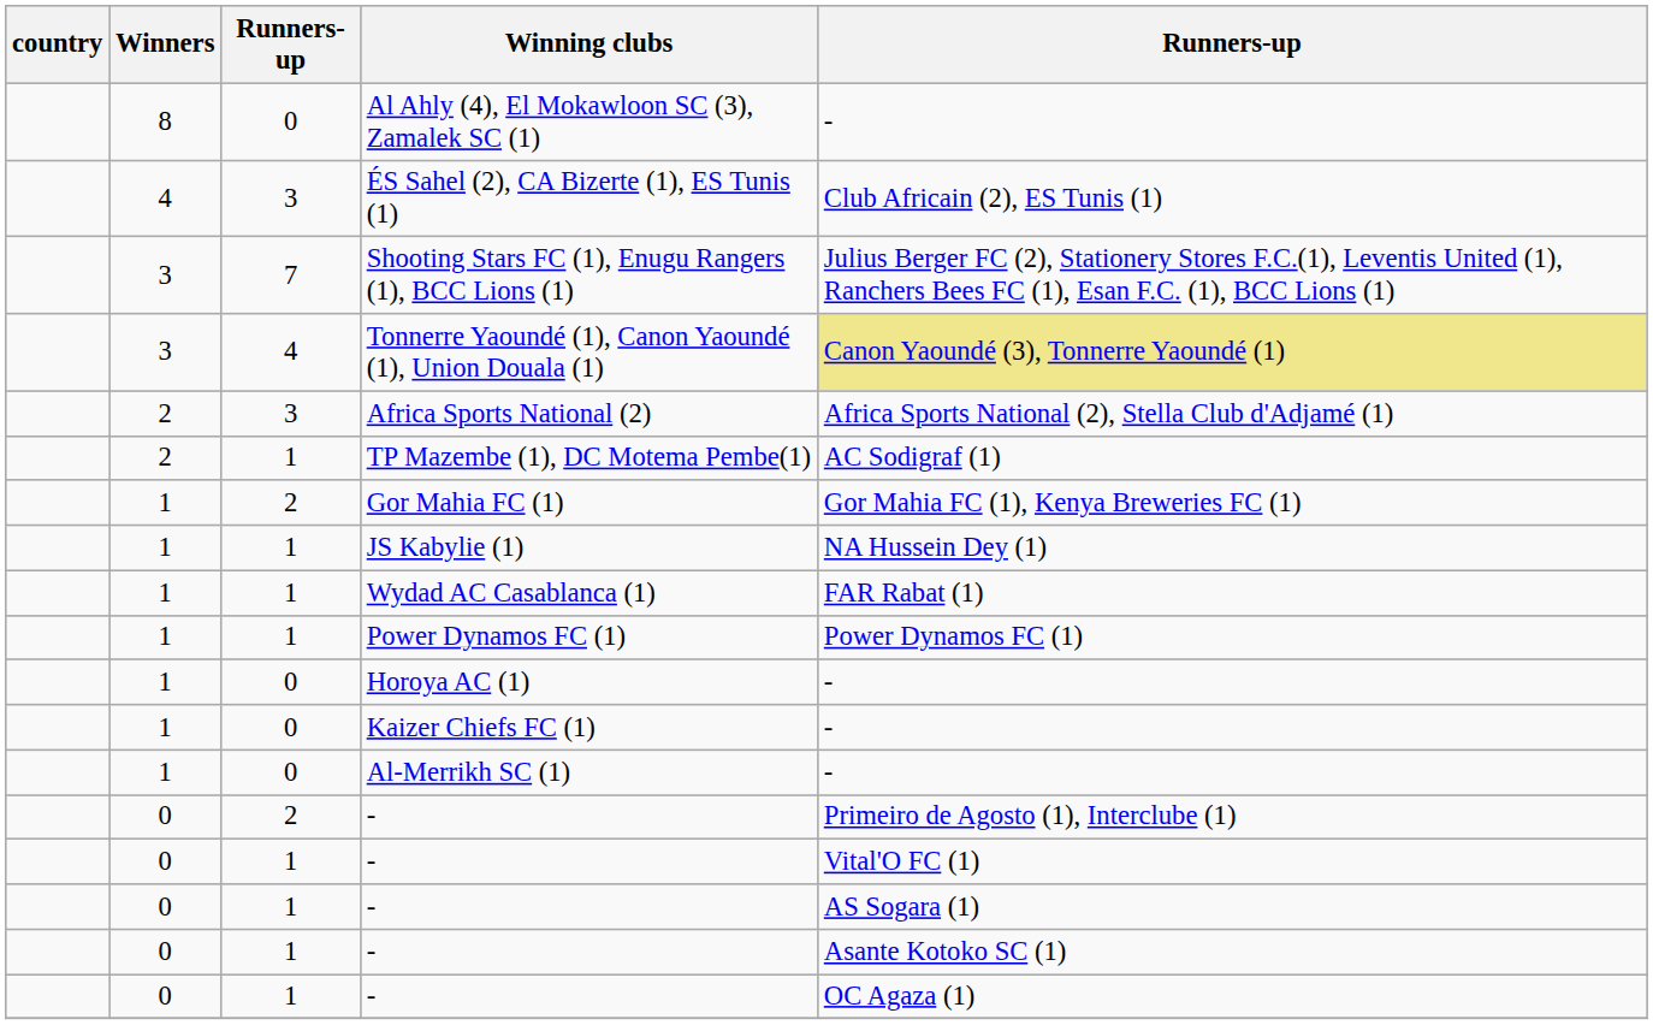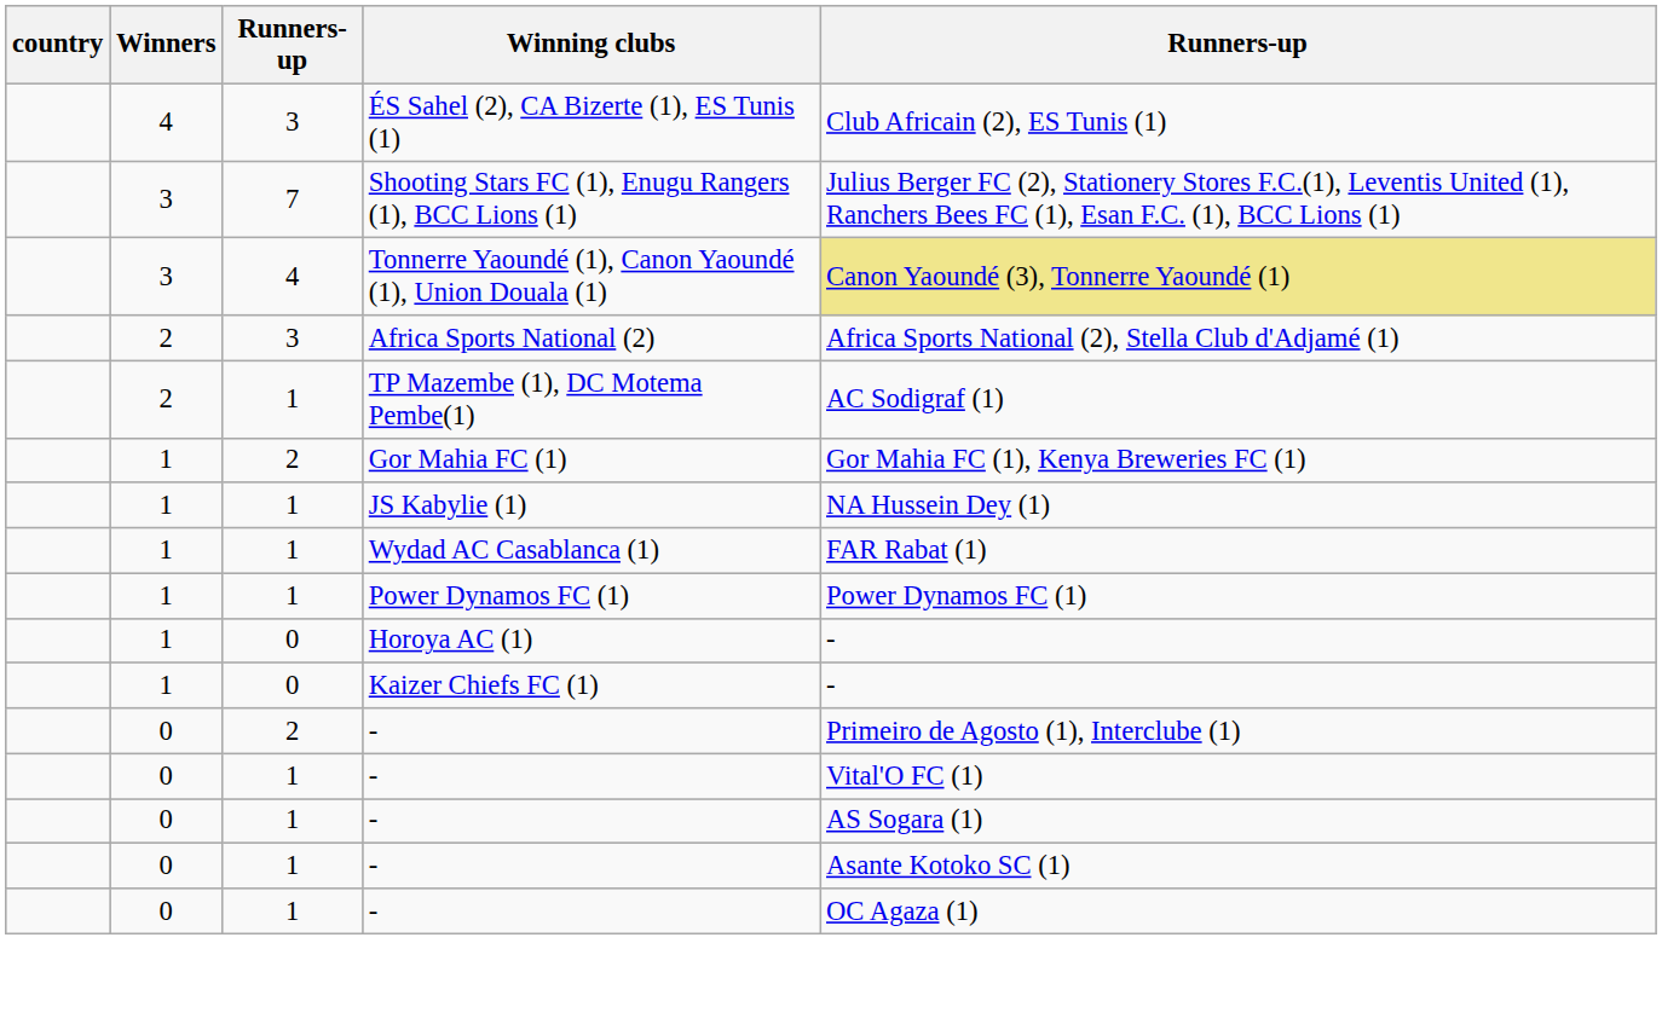 <table class="wikitable sortable" style="font-size:90%;">
 <tr>
 <th>country</th>
 <th>Winners</th>
 <th>Runners-up</th>
 <th>Winning clubs</th>
 <th>Runners-up</th>
-</tr>
-<tr>
-<td></td>
-<td align=center>8</td>
-<td align=center>0</td>
-<td><a href='#'>Al Ahly</a> (4), <a href='#'>El Mokawloon SC</a> (3), <a href='#'>Zamalek SC</a> (1)</td>
-<td>-</td>
 </tr>
 <tr>
 <td></td>
 <td align=center>4</td>
 <td align=center>3</td>
 <td><a href='#'>ÉS Sahel</a> (2), <a href='#'>CA Bizerte</a> (1), <a href='#'>ES Tunis</a> (1)</td>
 <td><a href='#'>Club Africain</a> (2), <a href='#'>ES Tunis</a> (1)</td>
 </tr>
 <tr>
 <td></td>
 <td align=center>3</td>
 <td align=center>7</td>
 <td><a href='#'>Shooting Stars FC</a> (1), <a href='#'>Enugu Rangers</a> (1), <a href='#'>BCC Lions</a> (1)</td>
 <td><a href='#'>Julius Berger FC</a> (2), <a href='#'>Stationery Stores F.C.</a>(1), <a href='#'>Leventis United</a> (1), <a href='#'>Ranchers Bees FC</a> (1), <a href='#'>Esan F.C.</a> (1), <a href='#'>BCC Lions</a> (1)</td>
 </tr>
 <tr>
 <td></td>
 <td align=center>3</td>
 <td align=center>4</td>
 <td><a href='#'>Tonnerre Yaoundé</a> (1), <a href='#'>Canon Yaoundé</a> (1), <a href='#'>Union Douala</a> (1)</td>
 <td style="background: khaki;"><a href='#'>Canon Yaoundé</a> (3), <a href='#'>Tonnerre Yaoundé</a> (1)</td>
 </tr>
 <tr>
 <td></td>
 <td align=center>2</td>
 <td align=center>3</td>
 <td><a href='#'>Africa Sports National</a> (2)</td>
 <td><a href='#'>Africa Sports National</a> (2), <a href='#'>Stella Club d'Adjamé</a> (1)</td>
 </tr>
 <tr>
 <td></td>
 <td align=center>2</td>
 <td align=center>1</td>
 <td><a href='#'>TP Mazembe</a> (1), <a href='#'>DC Motema Pembe</a>(1)</td>
 <td><a href='#'>AC Sodigraf</a> (1)</td>
 </tr>
 <tr>
 <td></td>
 <td align=center>1</td>
 <td align=center>2</td>
 <td><a href='#'>Gor Mahia FC</a> (1)</td>
 <td><a href='#'>Gor Mahia FC</a> (1), <a href='#'>Kenya Breweries FC</a> (1)</td>
 </tr>
 <tr>
 <td></td>
 <td align=center>1</td>
 <td align=center>1</td>
 <td><a href='#'>JS Kabylie</a> (1)</td>
 <td><a href='#'>NA Hussein Dey</a> (1)</td>
 </tr>
 <tr>
 <td></td>
 <td align=center>1</td>
 <td align=center>1</td>
 <td><a href='#'>Wydad AC Casablanca</a> (1)</td>
 <td><a href='#'>FAR Rabat</a> (1)</td>
 </tr>
 <tr>
 <td></td>
 <td align=center>1</td>
 <td align=center>1</td>
 <td><a href='#'>Power Dynamos FC</a> (1)</td>
 <td><a href='#'>Power Dynamos FC</a> (1)</td>
 </tr>
 <tr>
 <td></td>
 <td align=center>1</td>
 <td align=center>0</td>
 <td><a href='#'>Horoya AC</a> (1)</td>
 <td>-</td>
 </tr>
 <tr>
 <td></td>
 <td align=center>1</td>
 <td align=center>0</td>
 <td><a href='#'>Kaizer Chiefs FC</a> (1)</td>
 <td>-</td>
 </tr>
 <tr>
 <td></td>
-<td align=center>1</td>
-<td align=center>0</td>
-<td><a href='#'>Al-Merrikh SC</a> (1)</td>
-<td>-</td>
-</tr>
-<tr>
-<td></td>
 <td align=center>0</td>
 <td align=center>2</td>
 <td>-</td>
 <td><a href='#'>Primeiro de Agosto</a> (1), <a href='#'>Interclube</a> (1)</td>
 </tr>
 <tr>
 <td></td>
 <td align=center>0</td>
 <td align=center>1</td>
 <td>-</td>
 <td><a href='#'>Vital'O FC</a> (1)</td>
 </tr>
 <tr>
 <td></td>
 <td align=center>0</td>
 <td align=center>1</td>
 <td>-</td>
 <td><a href='#'>AS Sogara</a> (1)</td>
 </tr>
 <tr>
 <td></td>
 <td align=center>0</td>
 <td align=center>1</td>
 <td>-</td>
 <td><a href='#'>Asante Kotoko SC</a> (1)</td>
 </tr>
 <tr>
 <td></td>
 <td align=center>0</td>
 <td align=center>1</td>
 <td>-</td>
 <td><a href='#'>OC Agaza</a> (1)</td>
 </tr>
 <tr>
 </tr>
 </table>
